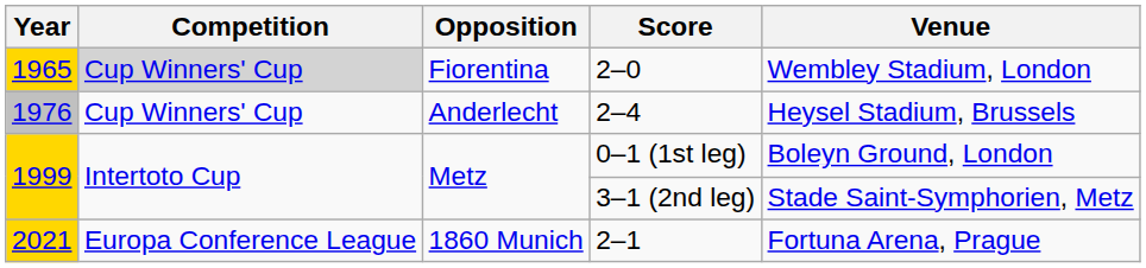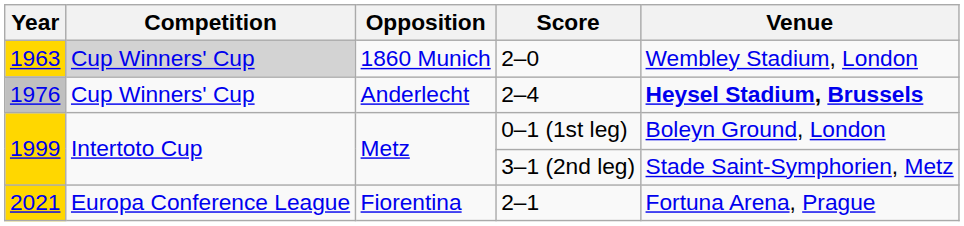 <table class="wikitable">
 <tr>
 <th>Year</th>
 <th>Competition</th>
 <th>Opposition</th>
 <th>Score</th>
 <th>Venue</th>
 </tr>
 <tr>
-<td bgcolor=Gold><a href='#'>1965</a></td>
+<td bgcolor=Gold><a href='#'>1963</a></td>
 <td style="background: lightgrey;"><a href='#'>Cup Winners' Cup</a></td>
-<td> <a href='#'>Fiorentina</a></td>
+<td> <a href='#'>1860 Munich</a></td>
 <td>2–0</td>
 <td> <a href='#'>Wembley Stadium</a>, <a href='#'>London</a></td>
 </tr>
 <tr>
 <td bgcolor=Silver><a href='#'>1976</a></td>
 <td><a href='#'>Cup Winners' Cup</a></td>
 <td> <a href='#'>Anderlecht</a></td>
 <td>2–4</td>
-<td> <a href='#'>Heysel Stadium</a>, <a href='#'>Brussels</a></td>
+<td><strong> <a href='#'>Heysel Stadium</a>, <a href='#'>Brussels</a></strong></td>
 </tr>
 <tr>
 <td rowspan=2 bgcolor=Gold><a href='#'>1999</a></td>
 <td rowspan=2><a href='#'>Intertoto Cup</a></td>
 <td rowspan=2> <a href='#'>Metz</a></td>
 <td>0–1 (1st leg)</td>
 <td> <a href='#'>Boleyn Ground</a>, <a href='#'>London</a></td>
 </tr>
 <tr>
 <td>3–1 (2nd leg)</td>
 <td> <a href='#'>Stade Saint-Symphorien</a>, <a href='#'>Metz</a></td>
 </tr>
 <tr>
 <td bgcolor=Gold><a href='#'>2021</a></td>
 <td><a href='#'>Europa Conference League</a></td>
-<td> <a href='#'>1860 Munich</a></td>
+<td> <a href='#'>Fiorentina</a></td>
 <td>2–1</td>
 <td> <a href='#'>Fortuna Arena</a>, <a href='#'>Prague</a></td>
 </tr>
 </table>
